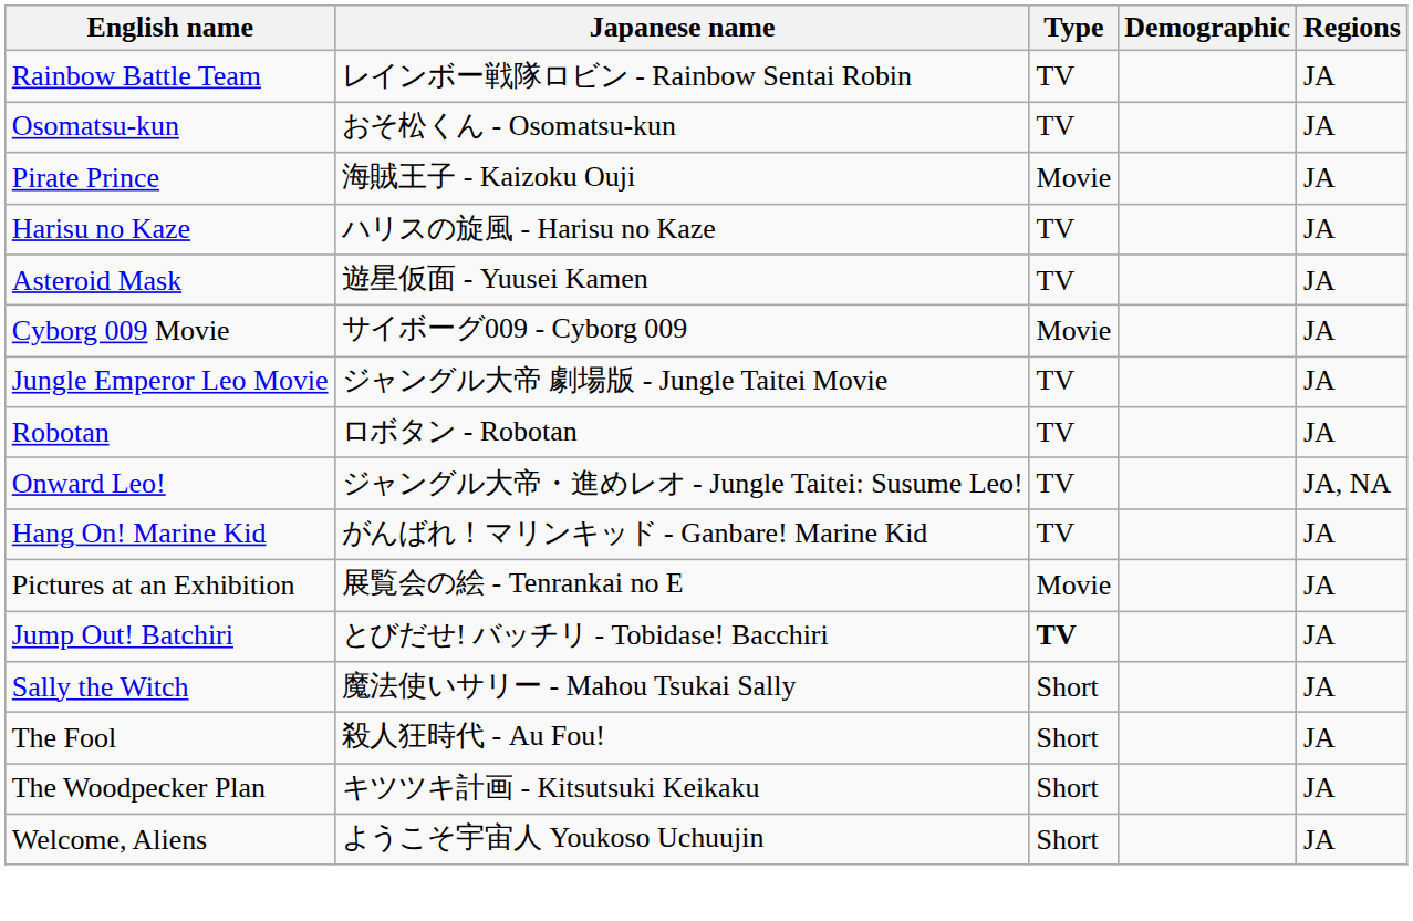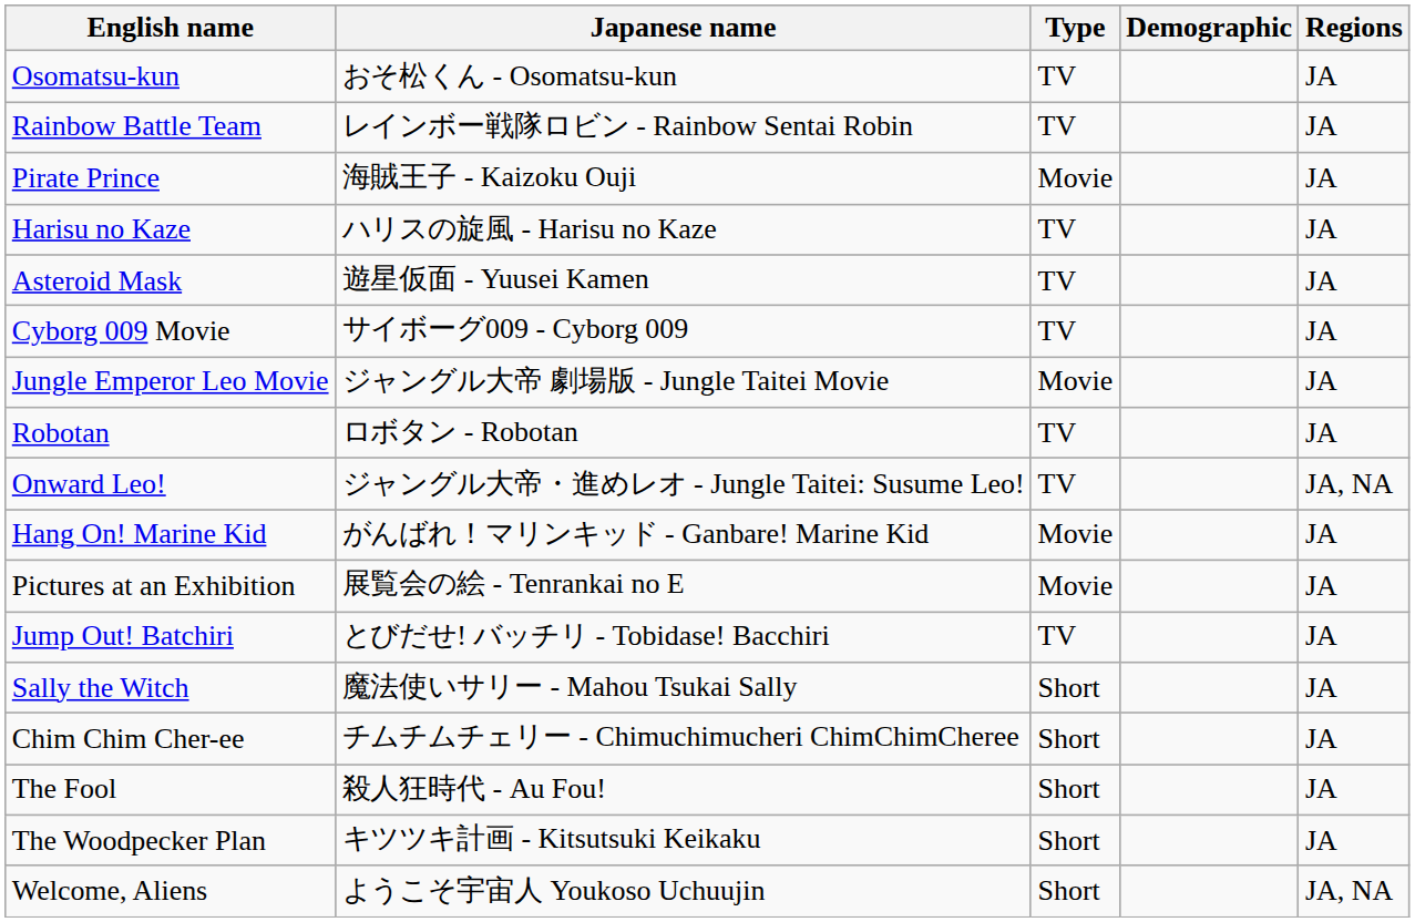 <table class="wikitable sortable" border="1">
 <tr>
 <th>English name</th>
 <th>Japanese name</th>
 <th>Type</th>
 <th>Demographic</th>
 <th>Regions</th>
 </tr>
 <tr>
-<td><a href='#'>Rainbow Battle Team</a></td>
-<td>レインボー戦隊ロビン - Rainbow Sentai Robin</td>
+<td><a href='#'>Osomatsu-kun</a></td>
+<td>おそ松くん - Osomatsu-kun</td>
 <td>TV</td>
 <td></td>
 <td>JA</td>
 </tr>
 <tr>
-<td><a href='#'>Osomatsu-kun</a></td>
-<td>おそ松くん - Osomatsu-kun</td>
+<td><a href='#'>Rainbow Battle Team</a></td>
+<td>レインボー戦隊ロビン - Rainbow Sentai Robin</td>
 <td>TV</td>
 <td></td>
 <td>JA</td>
 </tr>
 <tr>
 <td><a href='#'>Pirate Prince</a></td>
 <td>海賊王子 - Kaizoku Ouji</td>
 <td>Movie</td>
 <td></td>
 <td>JA</td>
 </tr>
 <tr>
 <td><a href='#'>Harisu no Kaze</a></td>
 <td>ハリスの旋風 -  Harisu no Kaze</td>
 <td>TV</td>
 <td></td>
 <td>JA</td>
 </tr>
 <tr>
 <td><a href='#'>Asteroid Mask</a></td>
 <td>遊星仮面 - Yuusei Kamen</td>
 <td>TV</td>
 <td></td>
 <td>JA</td>
 </tr>
 <tr>
 <td><a href='#'>Cyborg 009</a> Movie</td>
 <td>サイボーグ009 - Cyborg 009</td>
-<td>Movie</td>
+<td>TV</td>
 <td></td>
 <td>JA</td>
 </tr>
 <tr>
 <td><a href='#'>Jungle Emperor Leo Movie</a></td>
 <td>ジャングル大帝 劇場版 - Jungle Taitei Movie</td>
-<td>TV</td>
+<td>Movie</td>
 <td></td>
 <td>JA</td>
 </tr>
 <tr>
 <td><a href='#'>Robotan</a></td>
 <td>ロボタン - Robotan</td>
 <td>TV</td>
 <td></td>
 <td>JA</td>
 </tr>
 <tr>
 <td><a href='#'>Onward Leo!</a></td>
 <td>ジャングル大帝・進めレオ - Jungle Taitei: Susume Leo!</td>
 <td>TV</td>
 <td></td>
 <td>JA, NA</td>
 </tr>
 <tr>
 <td><a href='#'>Hang On! Marine Kid</a></td>
 <td>がんばれ！マリンキッド - Ganbare! Marine Kid</td>
-<td>TV</td>
+<td>Movie</td>
 <td></td>
 <td>JA</td>
 </tr>
 <tr>
 <td>Pictures at an Exhibition</td>
 <td>展覧会の絵 - Tenrankai no E</td>
 <td>Movie</td>
 <td></td>
 <td>JA</td>
 </tr>
 <tr>
 <td><a href='#'>Jump Out! Batchiri</a></td>
 <td>とびだせ! バッチリ - Tobidase! Bacchiri</td>
-<td><strong>TV</strong></td>
+<td>TV</td>
 <td></td>
 <td>JA</td>
 </tr>
 <tr>
 <td><a href='#'>Sally the Witch</a></td>
 <td>魔法使いサリー - Mahou Tsukai Sally</td>
+<td>Short</td>
+<td></td>
+<td>JA</td>
+</tr>
+<tr>
+<td>Chim Chim Cher-ee</td>
+<td>チムチムチェリー - Chimuchimucheri ChimChimCheree</td>
 <td>Short</td>
 <td></td>
 <td>JA</td>
 </tr>
 <tr>
 <td>The Fool</td>
 <td>殺人狂時代 - Au Fou!</td>
 <td>Short</td>
 <td></td>
 <td>JA</td>
 </tr>
 <tr>
 <td>The Woodpecker Plan</td>
 <td>キツツキ計画 -  Kitsutsuki Keikaku</td>
 <td>Short</td>
 <td></td>
 <td>JA</td>
 </tr>
 <tr>
 <td>Welcome, Aliens</td>
 <td>ようこそ宇宙人 Youkoso Uchuujin</td>
 <td>Short</td>
 <td></td>
-<td>JA</td>
+<td>JA, NA</td>
 </tr>
 </table>
